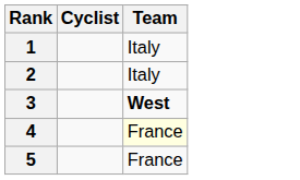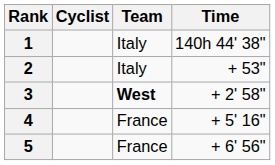 <table class="wikitable floatright">
 <tr>
 <th scope="col">Rank</th>
 <th>Cyclist</th>
 <th scope="col">Team</th>
+<th scope="col">Time</th>
 </tr>
 <tr>
 <th scope="row">1</th>
 <td></td>
 <td>Italy</td>
+<td style="text-align:right;">140h 44' 38"</td>
 </tr>
 <tr>
 <th scope="row">2</th>
 <td></td>
 <td>Italy</td>
+<td style="text-align:right;">+ 53"</td>
 </tr>
 <tr>
 <th scope="row">3</th>
 <td></td>
 <td><strong>West</strong></td>
+<td style="text-align:right;">+ 2' 58"</td>
 </tr>
 <tr>
 <th scope="row">4</th>
 <td></td>
-<td style="background: lightyellow;">France</td>
+<td>France</td>
+<td style="text-align:right;">+ 5' 16"</td>
 </tr>
 <tr>
 <th scope="row">5</th>
 <td></td>
 <td>France</td>
+<td style="text-align:right;">+ 6' 56"</td>
 </tr>
 </table>
